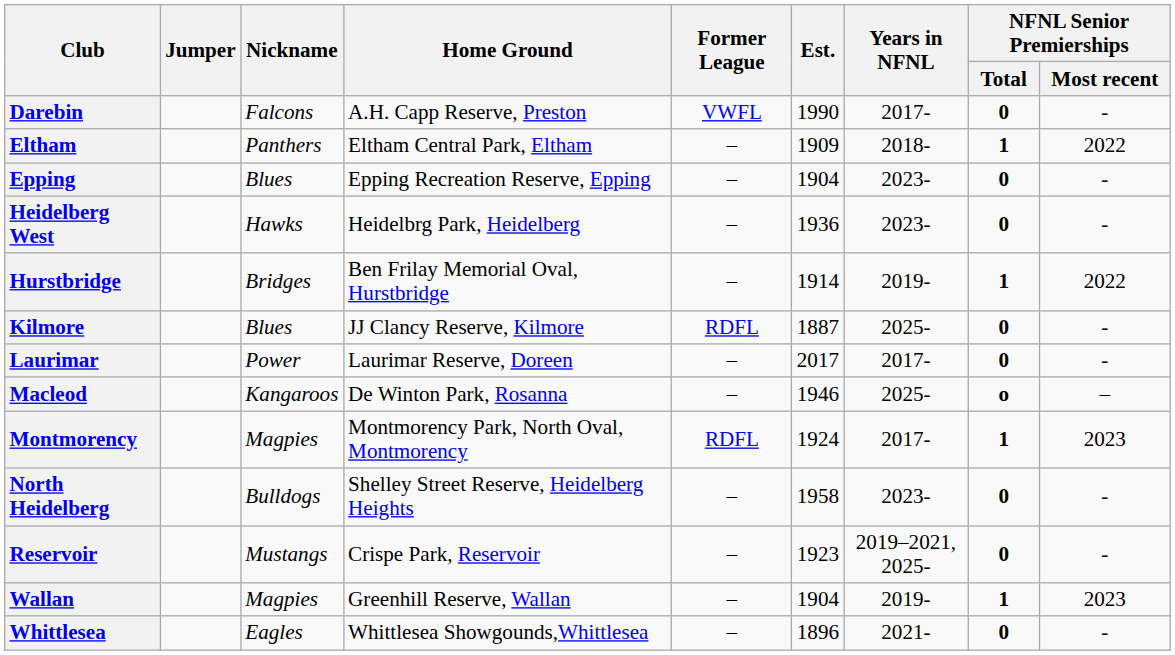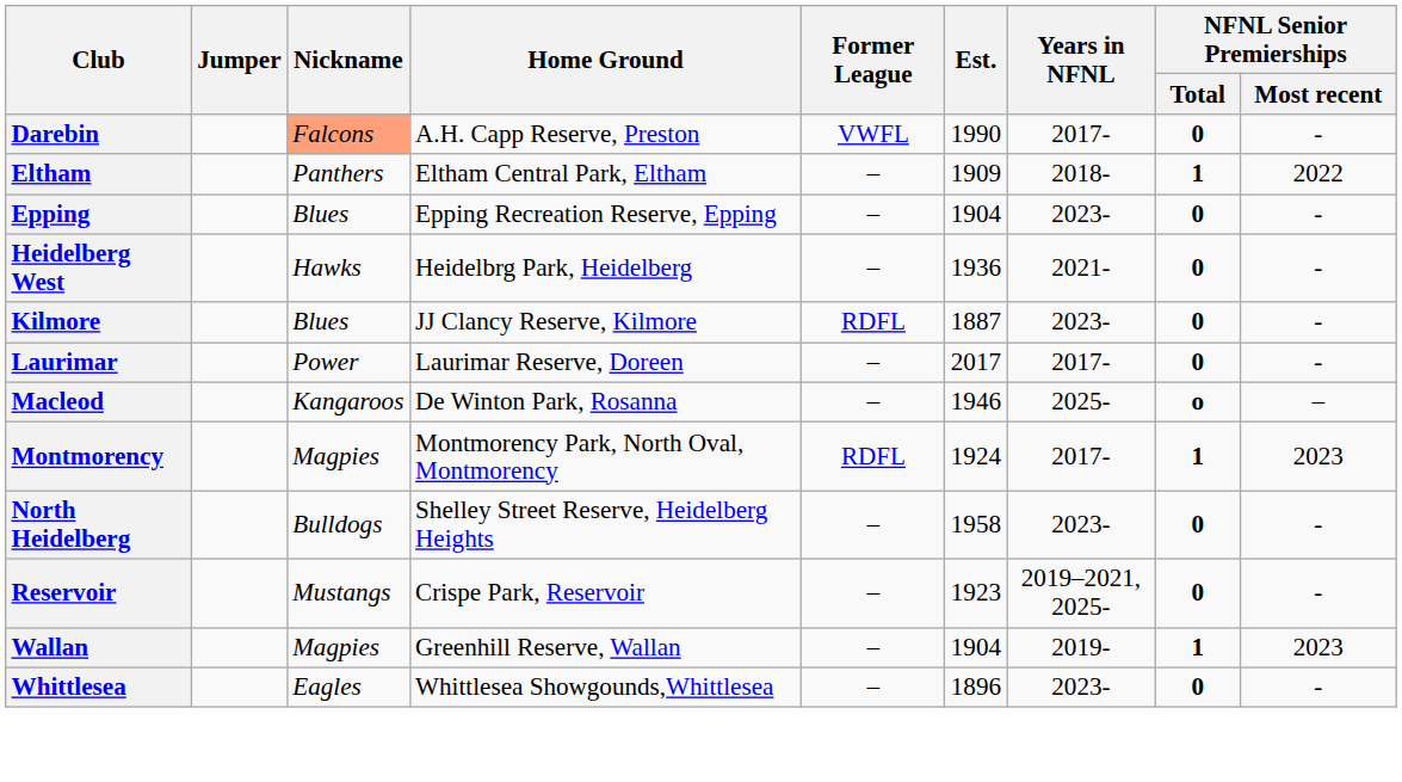 <table class="wikitable sortable" style="text-align:center; width:100%">
 <tr>
 <th rowspan="2">Club</th>
 <th rowspan="2">Jumper</th>
 <th rowspan="2">Nickname</th>
 <th rowspan="2">Home Ground</th>
 <th rowspan="2">Former League</th>
 <th rowspan="2">Est.</th>
 <th rowspan="2">Years in NFNL</th>
 <th colspan="2">NFNL Senior Premierships</th>
 </tr>
 <tr>
 <th>Total</th>
 <th>Most recent</th>
 </tr>
 <tr>
 <th style="text-align:left"><a href='#'>Darebin</a></th>
 <td></td>
-<td align="left"><em>Falcons</em></td>
+<td align="left" style="background: lightsalmon;"><em>Falcons</em></td>
 <td align="left">A.H. Capp Reserve, <a href='#'>Preston</a></td>
 <td><a href='#'>VWFL</a></td>
 <td>1990</td>
 <td>2017-</td>
 <td align="center"><strong>0</strong></td>
 <td>-</td>
 </tr>
 <tr>
 <th style="text-align:left"><a href='#'>Eltham</a></th>
 <td></td>
 <td align="left"><em>Panthers</em></td>
 <td align="left">Eltham Central Park, <a href='#'>Eltham</a></td>
 <td>–</td>
 <td>1909</td>
 <td>2018-</td>
 <td align="center"><strong>1</strong></td>
 <td>2022</td>
 </tr>
 <tr>
 <th style="text-align:left"><a href='#'>Epping</a></th>
 <td></td>
 <td align="left"><em>Blues</em></td>
 <td align="left">Epping Recreation Reserve, <a href='#'>Epping</a></td>
 <td>–</td>
 <td>1904</td>
 <td>2023-</td>
 <td align="center"><strong>0</strong></td>
 <td>-</td>
 </tr>
 <tr>
 <th style="text-align:left"><a href='#'>Heidelberg West</a></th>
 <td></td>
 <td align="left"><em>Hawks</em></td>
 <td align="left">Heidelbrg Park, <a href='#'>Heidelberg</a></td>
 <td>–</td>
 <td>1936</td>
-<td>2023-</td>
+<td>2021-</td>
 <td align="center"><strong>0</strong></td>
 <td>-</td>
-</tr>
-<tr>
-<th style="text-align:left"><a href='#'>Hurstbridge</a></th>
-<td></td>
-<td align="left"><em>Bridges</em></td>
-<td align="left">Ben Frilay Memorial Oval, <a href='#'>Hurstbridge</a></td>
-<td>–</td>
-<td>1914</td>
-<td>2019-</td>
-<td align="center"><strong>1</strong></td>
-<td>2022</td>
 </tr>
 <tr>
 <th style="text-align:left"><a href='#'>Kilmore</a></th>
 <td></td>
 <td align="left"><em>Blues</em></td>
 <td align="left">JJ Clancy Reserve, <a href='#'>Kilmore</a></td>
 <td><a href='#'>RDFL</a></td>
 <td>1887</td>
-<td>2025-</td>
+<td>2023-</td>
 <td align="center"><strong>0</strong></td>
 <td>-</td>
 </tr>
 <tr>
 <th style="text-align:left"><a href='#'>Laurimar</a></th>
 <td></td>
 <td align="left"><em>Power</em></td>
 <td align="left">Laurimar Reserve, <a href='#'>Doreen</a></td>
 <td>–</td>
 <td>2017</td>
 <td>2017-</td>
 <td align="center"><strong>0</strong></td>
 <td>-</td>
 </tr>
 <tr>
 <th style="text-align:left"><a href='#'>Macleod</a></th>
 <td></td>
 <td align="left"><em>Kangaroos</em></td>
 <td align="left">De Winton Park, <a href='#'>Rosanna</a></td>
 <td>–</td>
 <td>1946</td>
 <td>2025-</td>
 <td align="center"><strong>o</strong></td>
 <td>–</td>
 </tr>
 <tr>
 <th style="text-align:left"><a href='#'>Montmorency</a></th>
 <td></td>
 <td align="left"><em>Magpies</em></td>
 <td align="left">Montmorency Park, North Oval, <a href='#'>Montmorency</a></td>
 <td><a href='#'>RDFL</a></td>
 <td>1924</td>
 <td>2017-</td>
 <td align="center"><strong>1</strong></td>
 <td>2023</td>
 </tr>
 <tr>
 <th style="text-align:left"><a href='#'>North Heidelberg</a></th>
 <td></td>
 <td align="left"><em>Bulldogs</em></td>
 <td align="left">Shelley Street Reserve, <a href='#'>Heidelberg Heights</a></td>
 <td>–</td>
 <td>1958</td>
 <td>2023-</td>
 <td align="center"><strong>0</strong></td>
 <td>-</td>
 </tr>
 <tr>
 <th style="text-align:left"><a href='#'>Reservoir</a></th>
 <td></td>
 <td align="left"><em>Mustangs</em></td>
 <td align="left">Crispe Park, <a href='#'>Reservoir</a></td>
 <td>–</td>
 <td>1923</td>
 <td>2019–2021, 2025-</td>
 <td align="center"><strong>0</strong></td>
 <td>-</td>
 </tr>
 <tr>
 <th style="text-align:left"><a href='#'>Wallan</a></th>
 <td></td>
 <td align="left"><em>Magpies</em></td>
 <td align="left">Greenhill Reserve, <a href='#'>Wallan</a></td>
 <td>–</td>
 <td>1904</td>
 <td>2019-</td>
 <td align="center"><strong>1</strong></td>
 <td>2023</td>
 </tr>
 <tr>
 <th style="text-align:left"><a href='#'>Whittlesea</a></th>
 <td></td>
 <td align="left"><em>Eagles</em></td>
 <td align="left">Whittlesea Showgounds,<a href='#'>Whittlesea</a></td>
 <td>–</td>
 <td>1896</td>
-<td>2021-</td>
+<td>2023-</td>
 <td align="center"><strong>0</strong></td>
 <td>-</td>
 </tr>
 </table>
